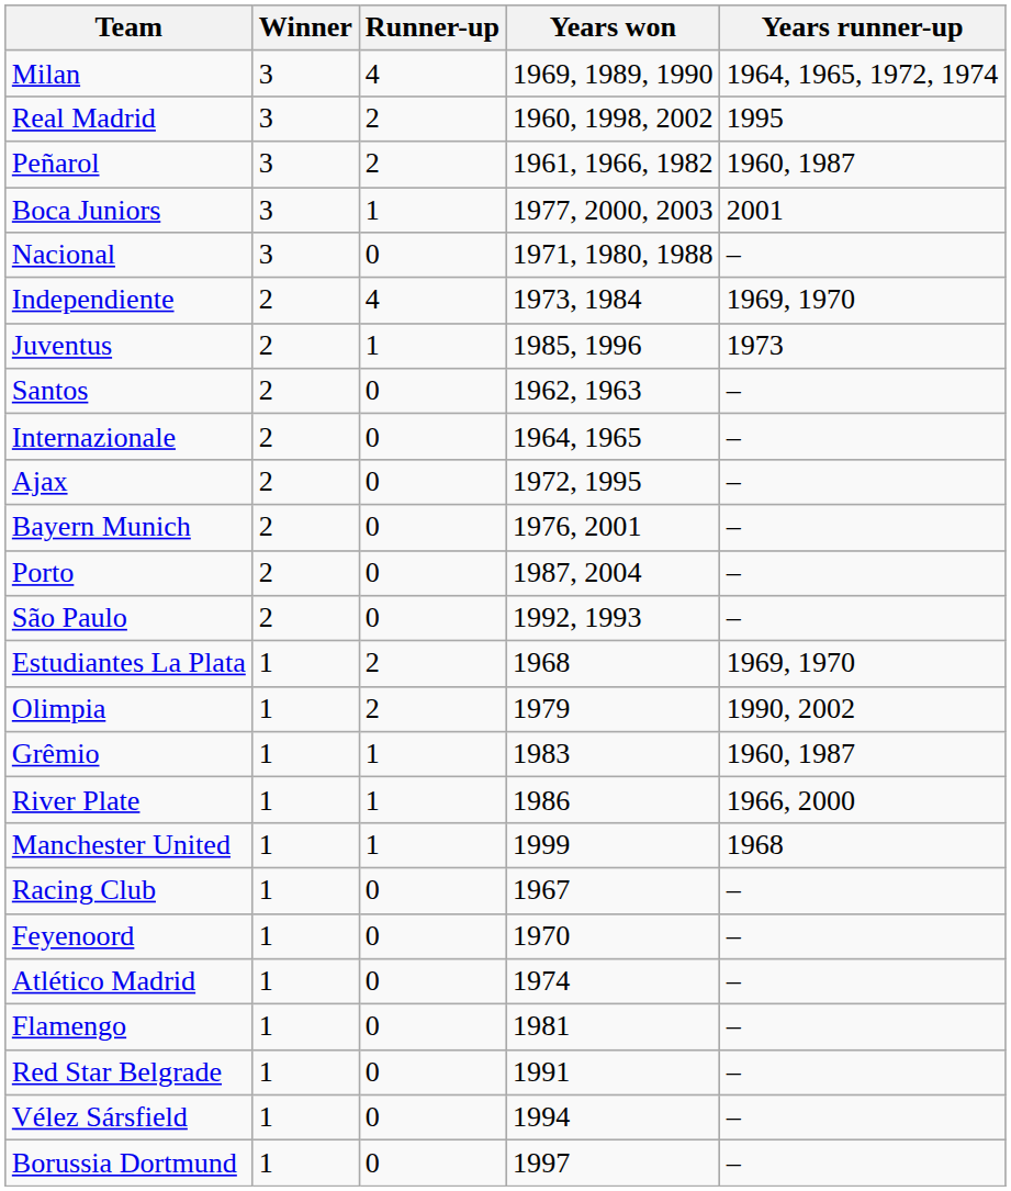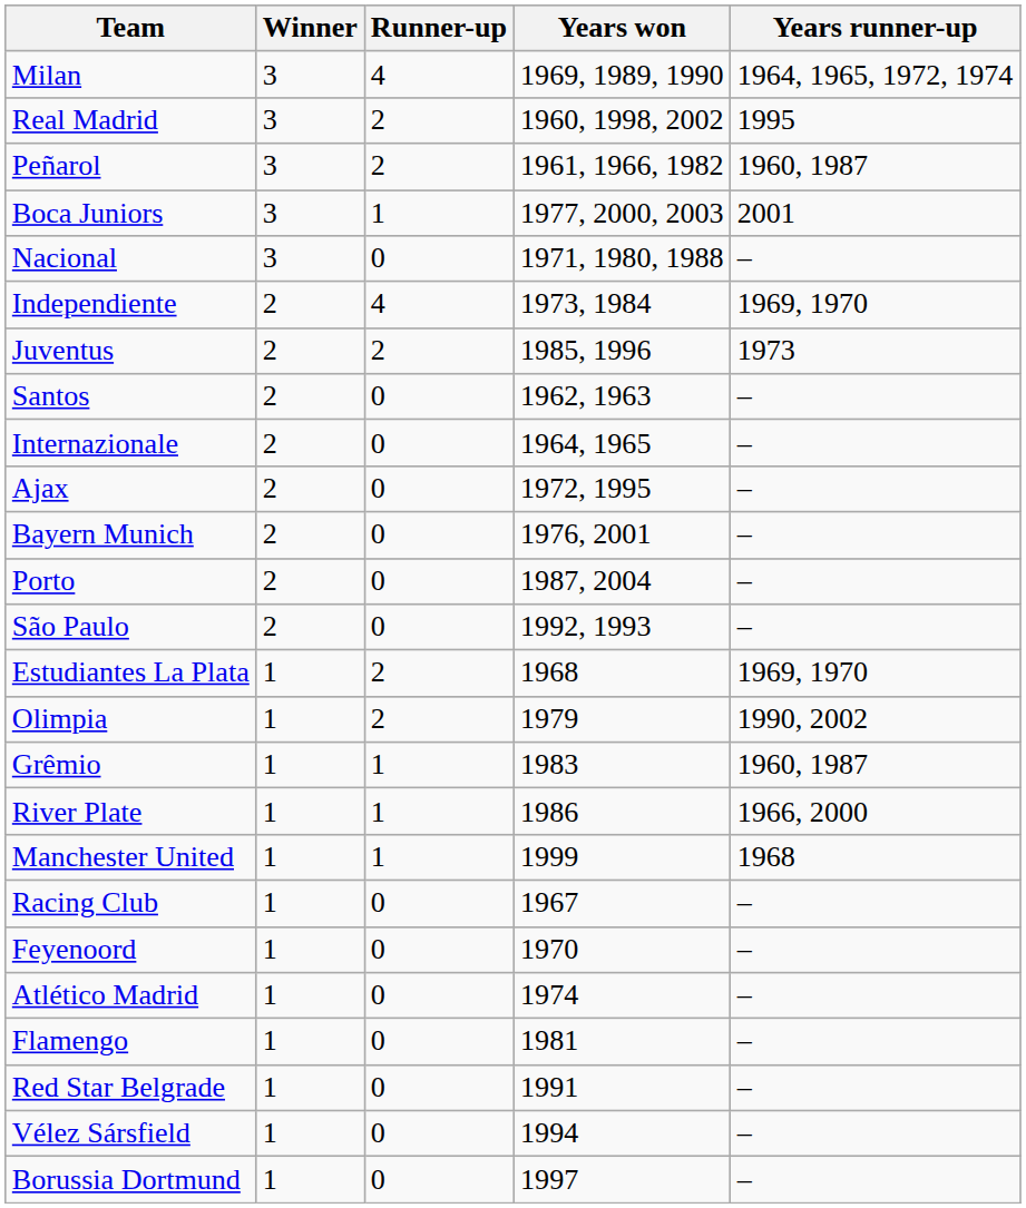 <table class="wikitable sortable">
 <tr>
 <th>Team</th>
 <th>Winner</th>
 <th>Runner-up</th>
 <th>Years won</th>
 <th>Years runner-up</th>
 </tr>
 <tr>
 <td> <a href='#'>Milan</a></td>
 <td>3</td>
 <td>4</td>
 <td>1969, 1989, 1990</td>
 <td>1964, 1965, 1972, 1974</td>
 </tr>
 <tr>
 <td> <a href='#'>Real Madrid</a></td>
 <td>3</td>
 <td>2</td>
 <td>1960, 1998, 2002</td>
 <td>1995</td>
 </tr>
 <tr>
 <td> <a href='#'>Peñarol</a></td>
 <td>3</td>
 <td>2</td>
 <td>1961, 1966, 1982</td>
 <td>1960, 1987</td>
 </tr>
 <tr>
 <td> <a href='#'>Boca Juniors</a></td>
 <td>3</td>
 <td>1</td>
 <td>1977, 2000, 2003</td>
 <td>2001</td>
 </tr>
 <tr>
 <td> <a href='#'>Nacional</a></td>
 <td>3</td>
 <td>0</td>
 <td>1971, 1980, 1988</td>
 <td>–</td>
 </tr>
 <tr>
 <td> <a href='#'>Independiente</a></td>
 <td>2</td>
 <td>4</td>
 <td>1973, 1984</td>
 <td>1969, 1970</td>
 </tr>
 <tr>
 <td> <a href='#'>Juventus</a></td>
 <td>2</td>
-<td>1</td>
+<td>2</td>
 <td>1985, 1996</td>
 <td>1973</td>
 </tr>
 <tr>
 <td> <a href='#'>Santos</a></td>
 <td>2</td>
 <td>0</td>
 <td>1962, 1963</td>
 <td>–</td>
 </tr>
 <tr>
 <td> <a href='#'>Internazionale</a></td>
 <td>2</td>
 <td>0</td>
 <td>1964, 1965</td>
 <td>–</td>
 </tr>
 <tr>
 <td> <a href='#'>Ajax</a></td>
 <td>2</td>
 <td>0</td>
 <td>1972, 1995</td>
 <td>–</td>
 </tr>
 <tr>
 <td> <a href='#'>Bayern Munich</a></td>
 <td>2</td>
 <td>0</td>
 <td>1976, 2001</td>
 <td>–</td>
 </tr>
 <tr>
 <td> <a href='#'>Porto</a></td>
 <td>2</td>
 <td>0</td>
 <td>1987, 2004</td>
 <td>–</td>
 </tr>
 <tr>
 <td> <a href='#'>São Paulo</a></td>
 <td>2</td>
 <td>0</td>
 <td>1992, 1993</td>
 <td>–</td>
 </tr>
 <tr>
 <td> <a href='#'>Estudiantes La Plata</a></td>
 <td>1</td>
 <td>2</td>
 <td>1968</td>
 <td>1969, 1970</td>
 </tr>
 <tr>
 <td> <a href='#'>Olimpia</a></td>
 <td>1</td>
 <td>2</td>
 <td>1979</td>
 <td>1990, 2002</td>
 </tr>
 <tr>
 <td> <a href='#'>Grêmio</a></td>
 <td>1</td>
 <td>1</td>
 <td>1983</td>
 <td>1960, 1987</td>
 </tr>
 <tr>
 <td> <a href='#'>River Plate</a></td>
 <td>1</td>
 <td>1</td>
 <td>1986</td>
 <td>1966, 2000</td>
 </tr>
 <tr>
 <td> <a href='#'>Manchester United</a></td>
 <td>1</td>
 <td>1</td>
 <td>1999</td>
 <td>1968</td>
 </tr>
 <tr>
 <td> <a href='#'>Racing Club</a></td>
 <td>1</td>
 <td>0</td>
 <td>1967</td>
 <td>–</td>
 </tr>
 <tr>
 <td> <a href='#'>Feyenoord</a></td>
 <td>1</td>
 <td>0</td>
 <td>1970</td>
 <td>–</td>
 </tr>
 <tr>
 <td> <a href='#'>Atlético Madrid</a></td>
 <td>1</td>
 <td>0</td>
 <td>1974</td>
 <td>–</td>
 </tr>
 <tr>
 <td> <a href='#'>Flamengo</a></td>
 <td>1</td>
 <td>0</td>
 <td>1981</td>
 <td>–</td>
 </tr>
 <tr>
 <td> <a href='#'>Red Star Belgrade</a></td>
 <td>1</td>
 <td>0</td>
 <td>1991</td>
 <td>–</td>
 </tr>
 <tr>
 <td> <a href='#'>Vélez Sársfield</a></td>
 <td>1</td>
 <td>0</td>
 <td>1994</td>
 <td>–</td>
 </tr>
 <tr>
 <td> <a href='#'>Borussia Dortmund</a></td>
 <td>1</td>
 <td>0</td>
 <td>1997</td>
 <td>–</td>
 </tr>
 </table>
